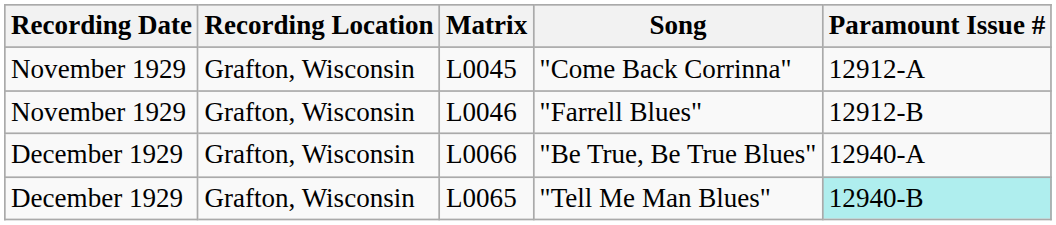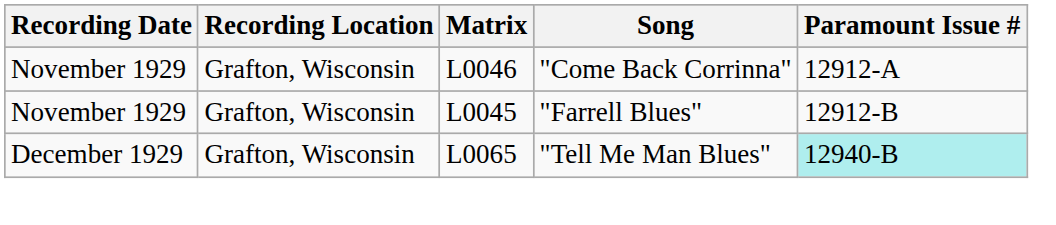 <table class="wikitable sortable">
 <tr>
 <th>Recording Date</th>
 <th>Recording Location</th>
 <th>Matrix</th>
 <th>Song</th>
 <th>Paramount Issue #</th>
 </tr>
 <tr>
 <td>November 1929</td>
 <td>Grafton, Wisconsin</td>
-<td>L0045</td>
+<td>L0046</td>
 <td>"Come Back Corrinna"</td>
 <td>12912-A</td>
 </tr>
 <tr>
 <td>November 1929</td>
 <td>Grafton, Wisconsin</td>
-<td>L0046</td>
+<td>L0045</td>
 <td>"Farrell Blues"</td>
 <td>12912-B</td>
-</tr>
-<tr>
-<td>December 1929</td>
-<td>Grafton, Wisconsin</td>
-<td>L0066</td>
-<td>"Be True, Be True Blues"</td>
-<td>12940-A</td>
 </tr>
 <tr>
 <td>December 1929</td>
 <td>Grafton, Wisconsin</td>
 <td>L0065</td>
 <td>"Tell Me Man Blues"</td>
 <td style="background: paleturquoise;">12940-B</td>
 </tr>
 </table>
